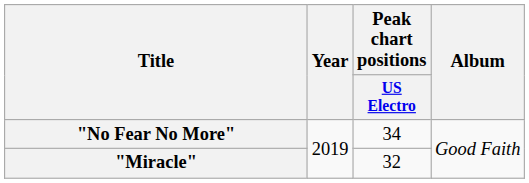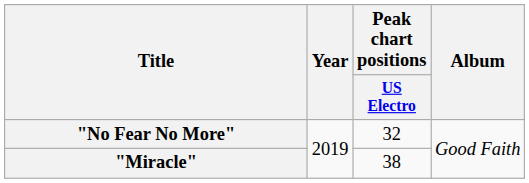 <table class="wikitable plainrowheaders" style="text-align:center;">
 <tr>
 <th scope="col" rowspan="2" style="width:16em">Title</th>
 <th scope="col" rowspan="2">Year</th>
 <th scope="col" colspan="1">Peak chart positions</th>
 <th scope="col" rowspan="2">Album</th>
 </tr>
 <tr>
 <th scope="col" style="width:3em;font-size:85%;"><a href='#'>US<br>Electro</a><br></th>
 </tr>
 <tr>
 <th scope="row">"No Fear No More"</th>
 <td rowspan="2">2019</td>
-<td>34</td>
+<td>32</td>
 <td rowspan="2"><em>Good Faith</em></td>
 </tr>
 <tr>
 <th scope="row">"Miracle"</th>
-<td>32</td>
+<td>38</td>
 </tr>
 </table>
